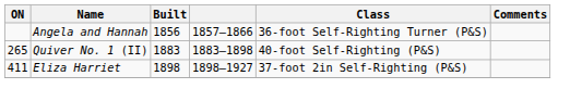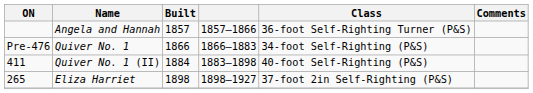 <table class="wikitable">
 <tr>
 <th>ON</th>
 <th>Name</th>
 <th>Built</th>
 <th></th>
 <th>Class</th>
 <th>Comments</th>
 </tr>
 <tr>
 <td></td>
 <td><em>Angela and Hannah</em></td>
-<td>1856</td>
+<td>1857</td>
 <td>1857–1866</td>
 <td>36-foot Self-Righting Turner (P&S)</td>
 <td></td>
 </tr>
 <tr>
-<td>265</td>
+<td>Pre-476</td>
+<td><em>Quiver No. 1</em></td>
+<td>1866</td>
+<td>1866–1883</td>
+<td>34-foot Self-Righting (P&S)</td>
+<td></td>
+</tr>
+<tr>
+<td>411</td>
 <td><em>Quiver No. 1</em> (II)</td>
-<td>1883</td>
+<td>1884</td>
 <td>1883–1898</td>
 <td>40-foot Self-Righting (P&S)</td>
 <td></td>
 </tr>
 <tr>
-<td>411</td>
+<td>265</td>
 <td><em>Eliza Harriet</em></td>
 <td>1898</td>
 <td>1898–1927</td>
 <td>37-foot 2in Self-Righting (P&S)</td>
 <td></td>
 </tr>
 <tr>
 </tr>
 </table>
